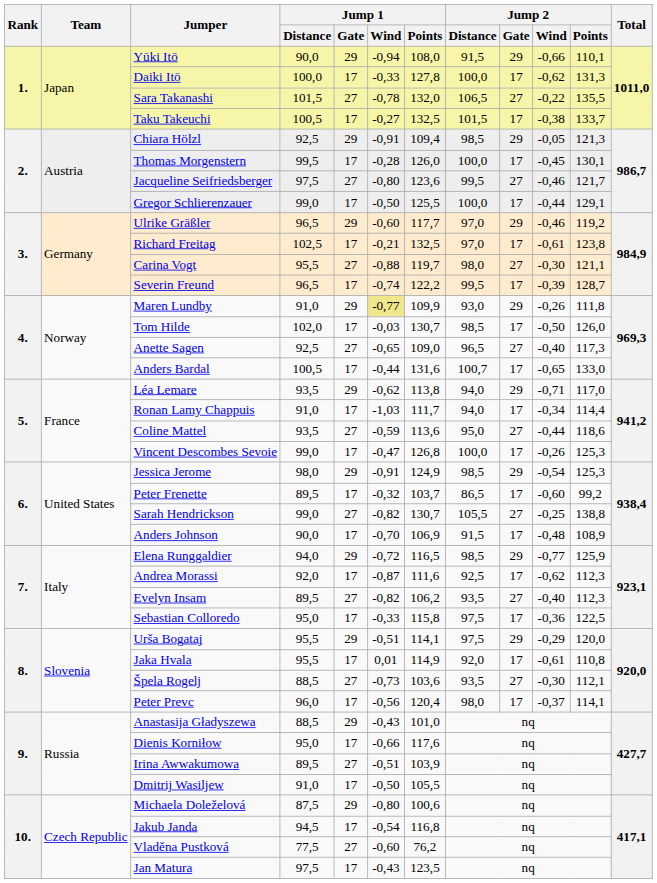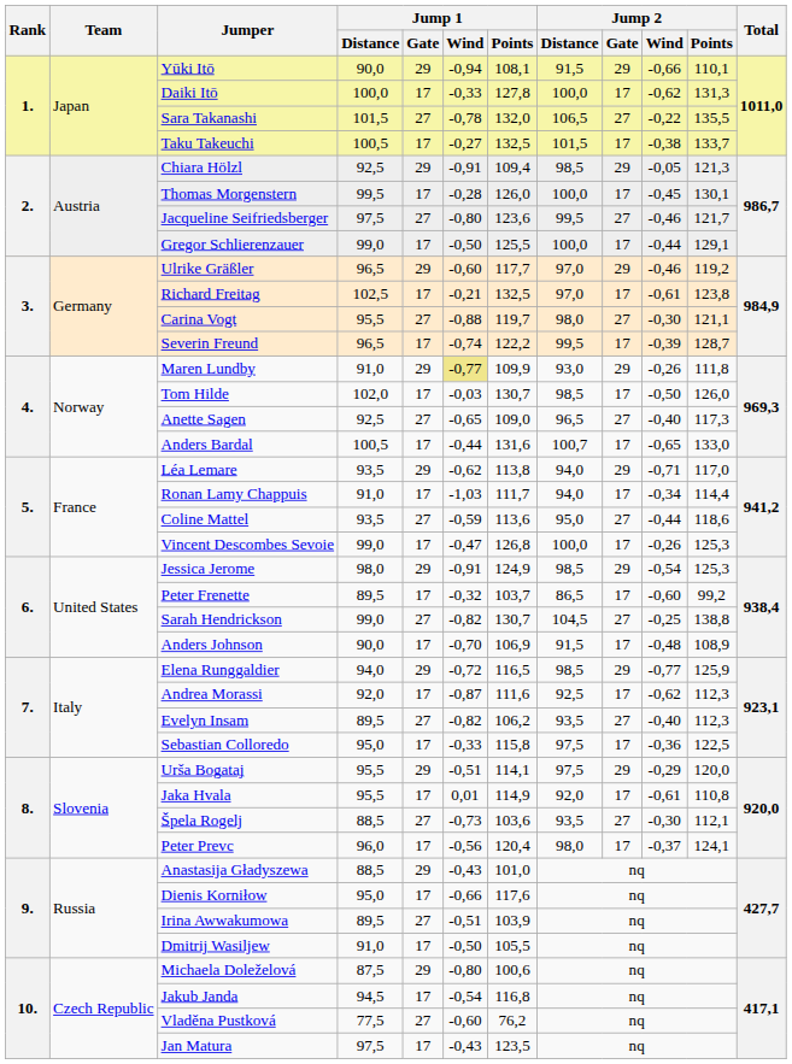 <table class="wikitable sortable" style="text-align: center">
 <tr>
 <th rowspan="2">Rank</th>
 <th rowspan="2">Team</th>
 <th rowspan="2">Jumper</th>
 <th colspan="4">Jump 1</th>
 <th colspan="4">Jump 2</th>
 <th rowspan="2">Total</th>
 </tr>
 <tr>
 <th>Distance</th>
 <th>Gate</th>
 <th>Wind</th>
 <th>Points</th>
 <th>Distance</th>
 <th>Gate</th>
 <th>Wind</th>
 <th>Points</th>
 </tr>
 <tr bgcolor="F7F6A8">
 <td rowspan="4"><strong>1.</strong></td>
 <td rowspan="4" align="left">Japan</td>
 <td align="left"><a href='#'>Yūki Itō</a></td>
 <td>90,0</td>
 <td>29</td>
 <td>-0,94</td>
-<td>108,0</td>
+<td>108,1</td>
 <td>91,5</td>
 <td>29</td>
 <td>-0,66</td>
 <td>110,1</td>
 <td rowspan="4"><strong>1011,0</strong></td>
 </tr>
 <tr bgcolor="F7F6A8">
 <td align="left"><a href='#'>Daiki Itō</a></td>
 <td>100,0</td>
 <td>17</td>
 <td>-0,33</td>
 <td>127,8</td>
 <td>100,0</td>
 <td>17</td>
 <td>-0,62</td>
 <td>131,3</td>
 </tr>
 <tr bgcolor="F7F6A8">
 <td align="left"><a href='#'>Sara Takanashi</a></td>
 <td>101,5</td>
 <td>27</td>
 <td>-0,78</td>
 <td>132,0</td>
 <td>106,5</td>
 <td>27</td>
 <td>-0,22</td>
 <td>135,5</td>
 </tr>
 <tr bgcolor="F7F6A8">
 <td align="left"><a href='#'>Taku Takeuchi</a></td>
 <td>100,5</td>
 <td>17</td>
 <td>-0,27</td>
 <td>132,5</td>
 <td>101,5</td>
 <td>17</td>
 <td>-0,38</td>
 <td>133,7</td>
 </tr>
 <tr bgcolor="eeeeee">
 <th rowspan="4">2.</th>
 <td align="left" rowspan="4">Austria</td>
 <td align="left"><a href='#'>Chiara Hölzl</a></td>
 <td>92,5</td>
 <td>29</td>
 <td>-0,91</td>
 <td>109,4</td>
 <td>98,5</td>
 <td>29</td>
 <td>-0,05</td>
 <td>121,3</td>
 <th rowspan="4">986,7</th>
 </tr>
 <tr bgcolor="eeeeee">
 <td align="left"><a href='#'>Thomas Morgenstern</a></td>
 <td>99,5</td>
 <td>17</td>
 <td>-0,28</td>
 <td>126,0</td>
 <td>100,0</td>
 <td>17</td>
 <td>-0,45</td>
 <td>130,1</td>
 </tr>
 <tr bgcolor="eeeeee">
 <td align="left"><a href='#'>Jacqueline Seifriedsberger</a></td>
 <td>97,5</td>
 <td>27</td>
 <td>-0,80</td>
 <td>123,6</td>
 <td>99,5</td>
 <td>27</td>
 <td>-0,46</td>
 <td>121,7</td>
 </tr>
 <tr bgcolor="eeeeee">
 <td align="left"><a href='#'>Gregor Schlierenzauer</a></td>
 <td>99,0</td>
 <td>17</td>
 <td>-0,50</td>
 <td>125,5</td>
 <td>100,0</td>
 <td>17</td>
 <td>-0,44</td>
 <td>129,1</td>
 </tr>
 <tr bgcolor="ffebcd">
 <th rowspan="4">3.</th>
 <td align="left" rowspan="4">Germany</td>
 <td align="left"><a href='#'>Ulrike Gräßler</a></td>
 <td>96,5</td>
 <td>29</td>
 <td>-0,60</td>
 <td>117,7</td>
 <td>97,0</td>
 <td>29</td>
 <td>-0,46</td>
 <td>119,2</td>
 <th rowspan="4">984,9</th>
 </tr>
 <tr bgcolor="ffebcd">
 <td align="left"><a href='#'>Richard Freitag</a></td>
 <td>102,5</td>
 <td>17</td>
 <td>-0,21</td>
 <td>132,5</td>
 <td>97,0</td>
 <td>17</td>
 <td>-0,61</td>
 <td>123,8</td>
 </tr>
 <tr bgcolor="ffebcd">
 <td align="left"><a href='#'>Carina Vogt</a></td>
 <td>95,5</td>
 <td>27</td>
 <td>-0,88</td>
 <td>119,7</td>
 <td>98,0</td>
 <td>27</td>
 <td>-0,30</td>
 <td>121,1</td>
 </tr>
 <tr bgcolor="ffebcd">
 <td align="left"><a href='#'>Severin Freund</a></td>
 <td>96,5</td>
 <td>17</td>
 <td>-0,74</td>
 <td>122,2</td>
 <td>99,5</td>
 <td>17</td>
 <td>-0,39</td>
 <td>128,7</td>
 </tr>
 <tr>
 <th rowspan="4">4.</th>
 <td align="left" rowspan="4">Norway</td>
 <td align="left"><a href='#'>Maren Lundby</a></td>
 <td>91,0</td>
 <td>29</td>
 <td style="background: khaki;">-0,77</td>
 <td>109,9</td>
 <td>93,0</td>
 <td>29</td>
 <td>-0,26</td>
 <td>111,8</td>
 <th rowspan="4">969,3</th>
 </tr>
 <tr>
 <td align="left"><a href='#'>Tom Hilde</a></td>
 <td>102,0</td>
 <td>17</td>
 <td>-0,03</td>
 <td>130,7</td>
 <td>98,5</td>
 <td>17</td>
 <td>-0,50</td>
 <td>126,0</td>
 </tr>
 <tr>
 <td align="left"><a href='#'>Anette Sagen</a></td>
 <td>92,5</td>
 <td>27</td>
 <td>-0,65</td>
 <td>109,0</td>
 <td>96,5</td>
 <td>27</td>
 <td>-0,40</td>
 <td>117,3</td>
 </tr>
 <tr>
 <td align="left"><a href='#'>Anders Bardal</a></td>
 <td>100,5</td>
 <td>17</td>
 <td>-0,44</td>
 <td>131,6</td>
 <td>100,7</td>
 <td>17</td>
 <td>-0,65</td>
 <td>133,0</td>
 </tr>
 <tr>
 <th rowspan="4">5.</th>
 <td align="left" rowspan="4">France</td>
 <td align="left"><a href='#'>Léa Lemare</a></td>
 <td>93,5</td>
 <td>29</td>
 <td>-0,62</td>
 <td>113,8</td>
 <td>94,0</td>
 <td>29</td>
 <td>-0,71</td>
 <td>117,0</td>
 <th rowspan="4">941,2</th>
 </tr>
 <tr>
 <td align="left"><a href='#'>Ronan Lamy Chappuis</a></td>
 <td>91,0</td>
 <td>17</td>
 <td>-1,03</td>
 <td>111,7</td>
 <td>94,0</td>
 <td>17</td>
 <td>-0,34</td>
 <td>114,4</td>
 </tr>
 <tr>
 <td align="left"><a href='#'>Coline Mattel</a></td>
 <td>93,5</td>
 <td>27</td>
 <td>-0,59</td>
 <td>113,6</td>
 <td>95,0</td>
 <td>27</td>
 <td>-0,44</td>
 <td>118,6</td>
 </tr>
 <tr>
 <td align="left"><a href='#'>Vincent Descombes Sevoie</a></td>
 <td>99,0</td>
 <td>17</td>
 <td>-0,47</td>
 <td>126,8</td>
 <td>100,0</td>
 <td>17</td>
 <td>-0,26</td>
 <td>125,3</td>
 </tr>
 <tr>
 <th rowspan="4">6.</th>
 <td align="left" rowspan="4">United States</td>
 <td align="left"><a href='#'>Jessica Jerome</a></td>
 <td>98,0</td>
 <td>29</td>
 <td>-0,91</td>
 <td>124,9</td>
 <td>98,5</td>
 <td>29</td>
 <td>-0,54</td>
 <td>125,3</td>
 <th rowspan="4">938,4</th>
 </tr>
 <tr>
 <td align="left"><a href='#'>Peter Frenette</a></td>
 <td>89,5</td>
 <td>17</td>
 <td>-0,32</td>
 <td>103,7</td>
 <td>86,5</td>
 <td>17</td>
 <td>-0,60</td>
 <td>99,2</td>
 </tr>
 <tr>
 <td align="left"><a href='#'>Sarah Hendrickson</a></td>
 <td>99,0</td>
 <td>27</td>
 <td>-0,82</td>
 <td>130,7</td>
-<td>105,5</td>
+<td>104,5</td>
 <td>27</td>
 <td>-0,25</td>
 <td>138,8</td>
 </tr>
 <tr>
 <td align="left"><a href='#'>Anders Johnson</a></td>
 <td>90,0</td>
 <td>17</td>
 <td>-0,70</td>
 <td>106,9</td>
 <td>91,5</td>
 <td>17</td>
 <td>-0,48</td>
 <td>108,9</td>
 </tr>
 <tr>
 <th rowspan="4">7.</th>
 <td align="left" rowspan="4">Italy</td>
 <td align="left"><a href='#'>Elena Runggaldier</a></td>
 <td>94,0</td>
 <td>29</td>
 <td>-0,72</td>
 <td>116,5</td>
 <td>98,5</td>
 <td>29</td>
 <td>-0,77</td>
 <td>125,9</td>
 <th rowspan="4">923,1</th>
 </tr>
 <tr>
 <td align="left"><a href='#'>Andrea Morassi</a></td>
 <td>92,0</td>
 <td>17</td>
 <td>-0,87</td>
 <td>111,6</td>
 <td>92,5</td>
 <td>17</td>
 <td>-0,62</td>
 <td>112,3</td>
 </tr>
 <tr>
 <td align="left"><a href='#'>Evelyn Insam</a></td>
 <td>89,5</td>
 <td>27</td>
 <td>-0,82</td>
 <td>106,2</td>
 <td>93,5</td>
 <td>27</td>
 <td>-0,40</td>
 <td>112,3</td>
 </tr>
 <tr>
 <td align="left"><a href='#'>Sebastian Colloredo</a></td>
 <td>95,0</td>
 <td>17</td>
 <td>-0,33</td>
 <td>115,8</td>
 <td>97,5</td>
 <td>17</td>
 <td>-0,36</td>
 <td>122,5</td>
 </tr>
 <tr>
 <th rowspan="4">8.</th>
 <td align="left" rowspan="4"><a href='#'>Slovenia</a></td>
 <td align="left"><a href='#'>Urša Bogataj</a></td>
 <td>95,5</td>
 <td>29</td>
 <td>-0,51</td>
 <td>114,1</td>
 <td>97,5</td>
 <td>29</td>
 <td>-0,29</td>
 <td>120,0</td>
 <th rowspan="4">920,0</th>
 </tr>
 <tr>
 <td align="left"><a href='#'>Jaka Hvala</a></td>
 <td>95,5</td>
 <td>17</td>
 <td>0,01</td>
 <td>114,9</td>
 <td>92,0</td>
 <td>17</td>
 <td>-0,61</td>
 <td>110,8</td>
 </tr>
 <tr>
 <td align="left"><a href='#'>Špela Rogelj</a></td>
 <td>88,5</td>
 <td>27</td>
 <td>-0,73</td>
 <td>103,6</td>
 <td>93,5</td>
 <td>27</td>
 <td>-0,30</td>
 <td>112,1</td>
 </tr>
 <tr>
 <td align="left"><a href='#'>Peter Prevc</a></td>
 <td>96,0</td>
 <td>17</td>
 <td>-0,56</td>
 <td>120,4</td>
 <td>98,0</td>
 <td>17</td>
 <td>-0,37</td>
-<td>114,1</td>
+<td>124,1</td>
 </tr>
 <tr>
 <th rowspan="4">9.</th>
 <td align="left" rowspan="4">Russia</td>
 <td align="left"><a href='#'>Anastasija Gładyszewa</a></td>
 <td>88,5</td>
 <td>29</td>
 <td>-0,43</td>
 <td>101,0</td>
 <td colspan="4" style="text-align:center;">nq</td>
 <th rowspan="4">427,7</th>
 </tr>
 <tr>
 <td align="left"><a href='#'>Dienis Korniłow</a></td>
 <td>95,0</td>
 <td>17</td>
 <td>-0,66</td>
 <td>117,6</td>
 <td colspan="4" style="text-align:center;">nq</td>
 </tr>
 <tr>
 <td align="left"><a href='#'>Irina Awwakumowa</a></td>
 <td>89,5</td>
 <td>27</td>
 <td>-0,51</td>
 <td>103,9</td>
 <td colspan="4" style="text-align:center;">nq</td>
 </tr>
 <tr>
 <td align="left"><a href='#'>Dmitrij Wasiljew</a></td>
 <td>91,0</td>
 <td>17</td>
 <td>-0,50</td>
 <td>105,5</td>
 <td colspan="4" style="text-align:center;">nq</td>
 </tr>
 <tr>
 <th rowspan="4">10.</th>
 <td align="left" rowspan="4"><a href='#'>Czech Republic</a></td>
 <td align="left"><a href='#'>Michaela Doleželová</a></td>
 <td>87,5</td>
 <td>29</td>
 <td>-0,80</td>
 <td>100,6</td>
 <td colspan="4" style="text-align:center;">nq</td>
 <th rowspan="4">417,1</th>
 </tr>
 <tr>
 <td align="left"><a href='#'>Jakub Janda</a></td>
 <td>94,5</td>
 <td>17</td>
 <td>-0,54</td>
 <td>116,8</td>
 <td colspan="4" style="text-align:center;">nq</td>
 </tr>
 <tr>
 <td align="left"><a href='#'>Vladěna Pustková</a></td>
 <td>77,5</td>
 <td>27</td>
 <td>-0,60</td>
 <td>76,2</td>
 <td colspan="4" style="text-align:center;">nq</td>
 </tr>
 <tr>
 <td align="left"><a href='#'>Jan Matura</a></td>
 <td>97,5</td>
 <td>17</td>
 <td>-0,43</td>
 <td>123,5</td>
 <td colspan="4" style="text-align:center;">nq</td>
 </tr>
 </table>
